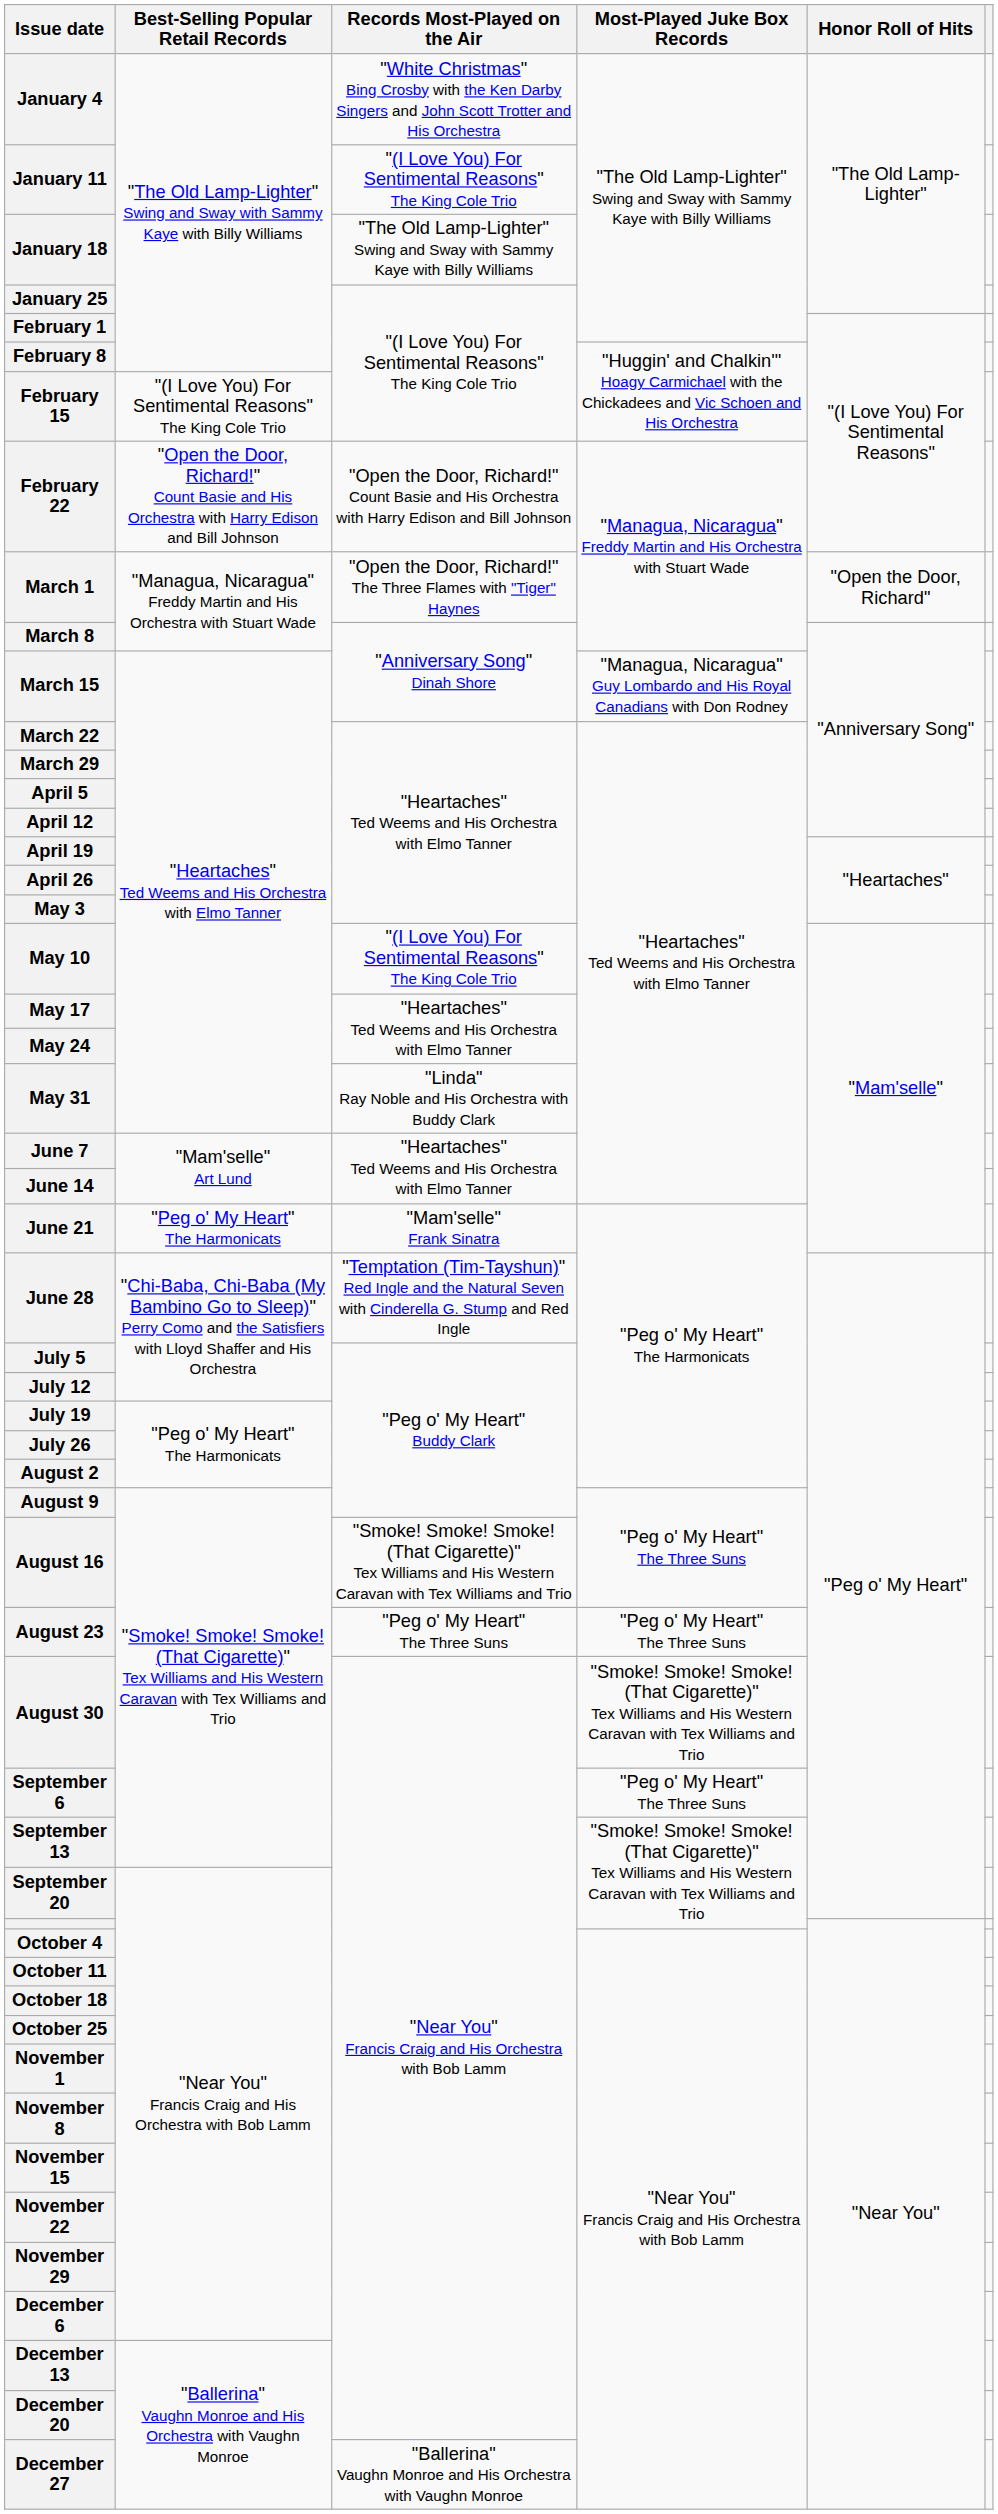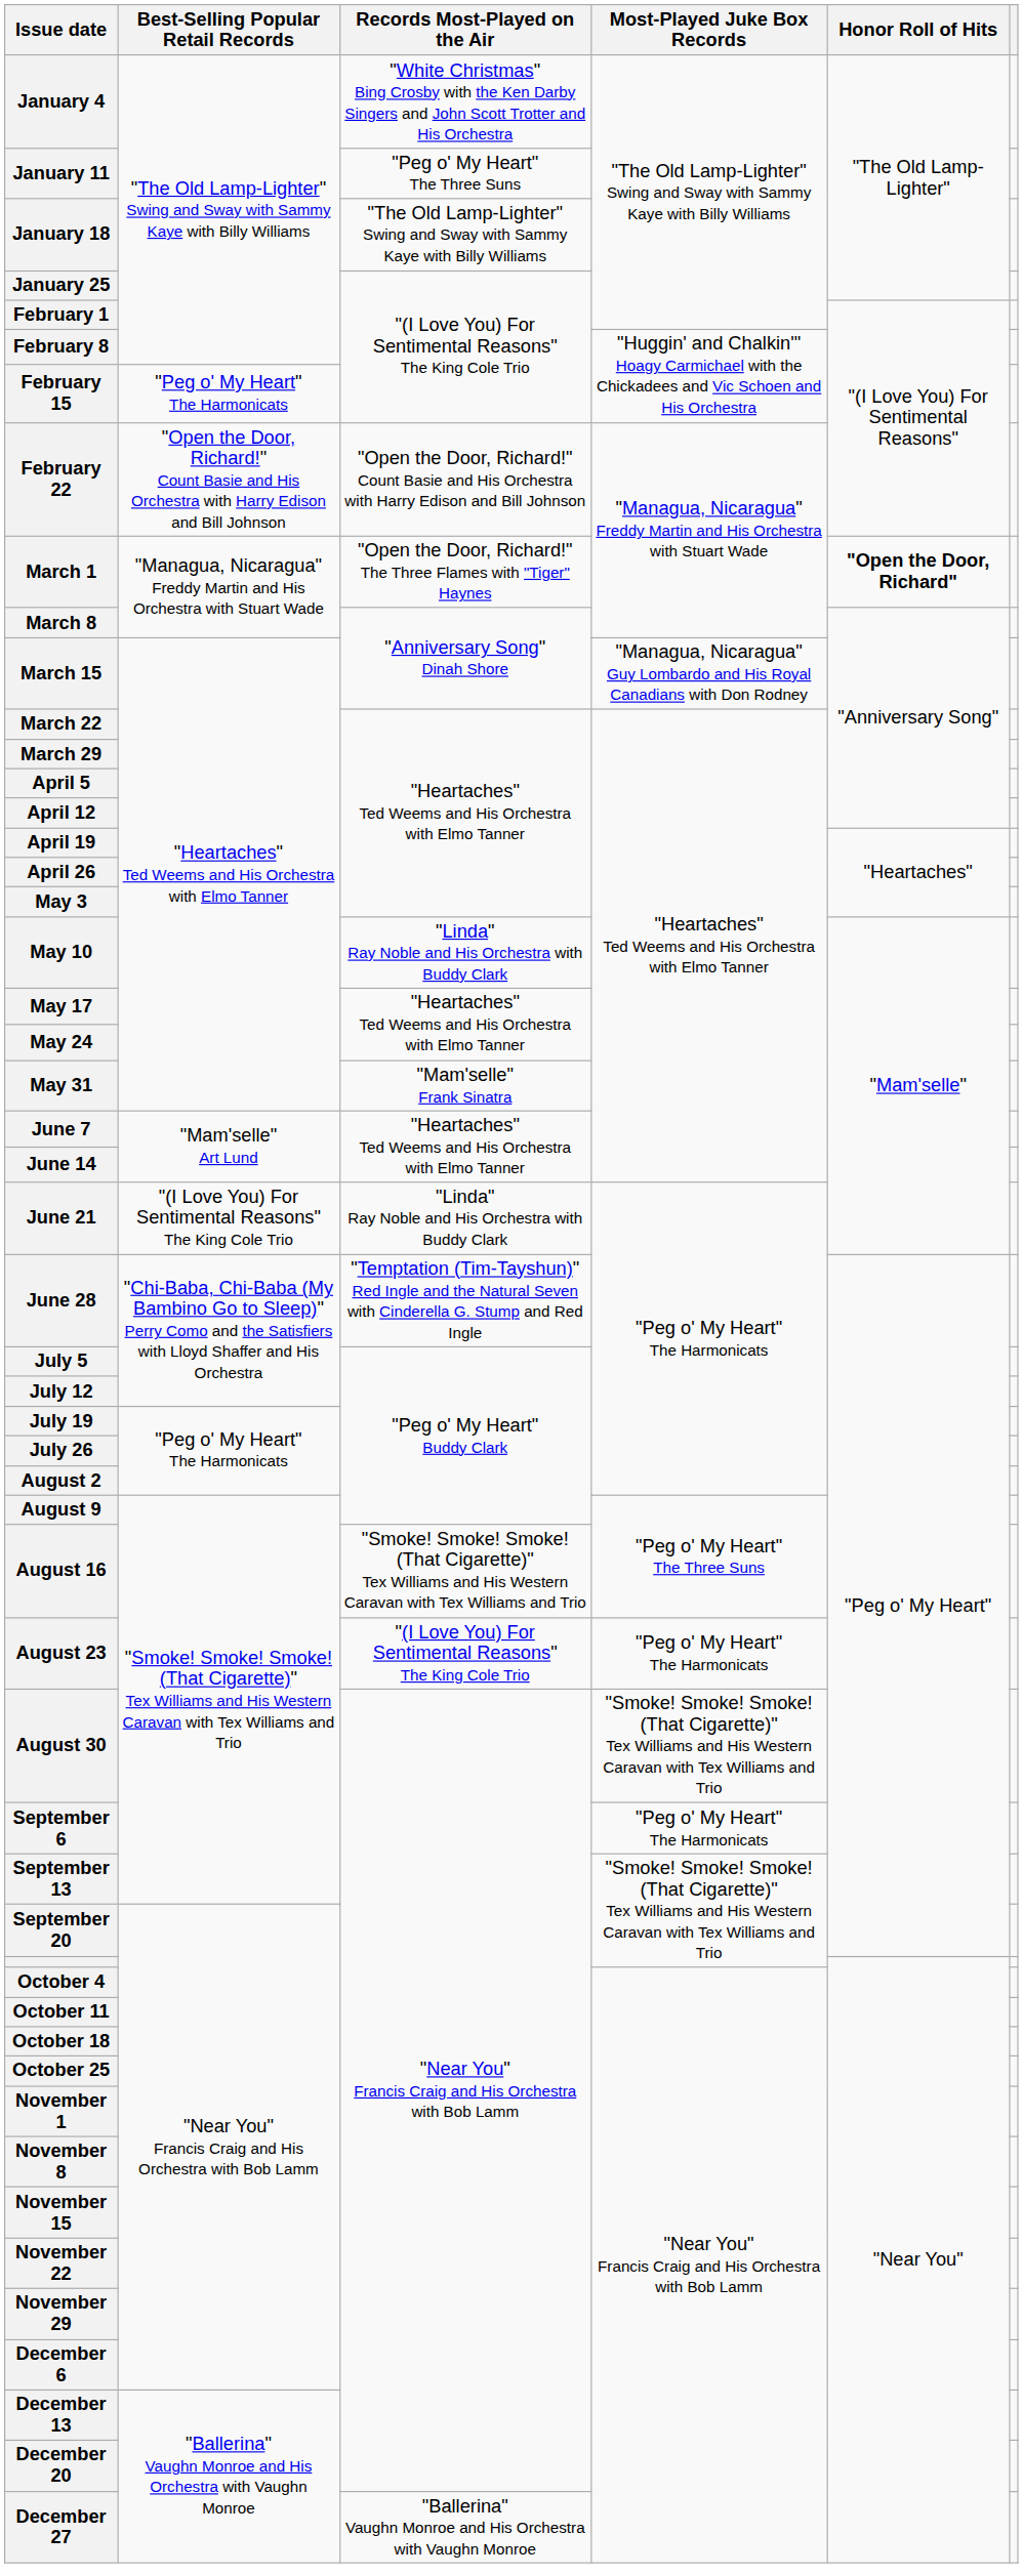 <table class="wikitable plainrowheaders">
 <tr>
 <th>Issue date</th>
 <th>Best-Selling Popular Retail Records</th>
 <th>Records Most-Played on the Air</th>
 <th>Most-Played Juke Box Records</th>
 <th>Honor Roll of Hits</th>
 <th></th>
 </tr>
 <tr>
 <th scope="row">January 4</th>
 <td rowspan="6" style="text-align: center;">"<a href='#'>The Old Lamp-Lighter</a>"<br><small><a href='#'>Swing and Sway with Sammy Kaye</a> with Billy Williams</small></td>
 <td style="text-align: center;">"<a href='#'>White Christmas</a>"<br><small><a href='#'>Bing Crosby</a> with <a href='#'>the Ken Darby Singers</a> and <a href='#'>John Scott Trotter and His Orchestra</a></small></td>
 <td rowspan="5" style="text-align: center;">"The Old Lamp-Lighter"<br><small>Swing and Sway with Sammy Kaye with Billy Williams</small></td>
 <td rowspan="4" style="text-align: center;">"The Old Lamp-Lighter"</td>
 <td style="text-align: center;"></td>
 </tr>
 <tr>
 <th scope="row">January 11</th>
-<td style="text-align: center;">"<a href='#'>(I Love You) For Sentimental Reasons</a>"<br><small><a href='#'>The King Cole Trio</a></small></td>
+<td style="text-align: center;">"Peg o' My Heart"<br><small>The Three Suns</small></td>
 <td style="text-align: center;"></td>
 </tr>
 <tr>
 <th scope="row">January 18</th>
 <td style="text-align: center;">"The Old Lamp-Lighter"<br><small>Swing and Sway with Sammy Kaye with Billy Williams</small></td>
 <td style="text-align: center;"></td>
 </tr>
 <tr>
 <th scope="row">January 25</th>
 <td rowspan="4" style="text-align: center;">"(I Love You) For Sentimental Reasons"<br><small>The King Cole Trio</small></td>
 <td style="text-align: center;"></td>
 </tr>
 <tr>
 <th scope="row">February 1</th>
 <td rowspan="4" style="text-align: center;">"(I Love You) For Sentimental Reasons"</td>
 <td style="text-align: center;"></td>
 </tr>
 <tr>
 <th scope="row">February 8</th>
 <td rowspan="2" style="text-align: center;">"Huggin' and Chalkin'"<br><small><a href='#'>Hoagy Carmichael</a> with the Chickadees and <a href='#'>Vic Schoen and His Orchestra</a></small></td>
 <td style="text-align: center;"></td>
 </tr>
 <tr>
 <th scope="row">February 15</th>
-<td style="text-align: center;">"(I Love You) For Sentimental Reasons"<br><small>The King Cole Trio</small></td>
+<td style="text-align: center;">"<a href='#'>Peg o' My Heart</a>"<br><small><a href='#'>The Harmonicats</a></small></td>
 <td style="text-align: center;"></td>
 </tr>
 <tr>
 <th scope="row">February 22</th>
 <td style="text-align: center;">"<a href='#'>Open the Door, Richard!</a>"<br><small><a href='#'>Count Basie and His Orchestra</a> with <a href='#'>Harry Edison</a> and Bill Johnson</small></td>
 <td style="text-align: center;">"Open the Door, Richard!"<br><small>Count Basie and His Orchestra with Harry Edison and Bill Johnson</small></td>
 <td rowspan="3" style="text-align: center;">"<a href='#'>Managua, Nicaragua</a>"<br><small><a href='#'>Freddy Martin and His Orchestra</a> with Stuart Wade</small></td>
 <td style="text-align: center;"></td>
 </tr>
 <tr>
 <th scope="row">March 1</th>
 <td rowspan="2" style="text-align: center;">"Managua, Nicaragua"<br><small>Freddy Martin and His Orchestra with Stuart Wade</small></td>
 <td style="text-align: center;">"Open the Door, Richard!"<br><small>The Three Flames with <a href='#'>"Tiger" Haynes</a></small></td>
-<td style="text-align: center;">"Open the Door, Richard"</td>
+<td style="text-align: center;"><strong>"Open the Door, Richard"</strong></td>
 <td style="text-align: center;"></td>
 </tr>
 <tr>
 <th scope="row">March 8</th>
 <td rowspan="2" style="text-align: center;">"<a href='#'>Anniversary Song</a>"<br><small><a href='#'>Dinah Shore</a></small></td>
 <td rowspan="6" style="text-align: center;">"Anniversary Song"</td>
 <td style="text-align: center;"></td>
 </tr>
 <tr>
 <th scope="row">March 15</th>
 <td rowspan="12" style="text-align: center;">"<a href='#'>Heartaches</a>"<br><small><a href='#'>Ted Weems and His Orchestra</a> with <a href='#'>Elmo Tanner</a></small></td>
 <td style="text-align: center;">"Managua, Nicaragua"<br><small><a href='#'>Guy Lombardo and His Royal Canadians</a> with Don Rodney</small></td>
 <td style="text-align: center;"></td>
 </tr>
 <tr>
 <th scope="row">March 22</th>
 <td rowspan="7" style="text-align: center;">"Heartaches"<br><small>Ted Weems and His Orchestra with Elmo Tanner</small></td>
 <td rowspan="13" style="text-align: center;">"Heartaches"<br><small>Ted Weems and His Orchestra with Elmo Tanner</small></td>
 <td style="text-align: center;"></td>
 </tr>
 <tr>
 <th scope="row">March 29</th>
 <td style="text-align: center;"></td>
 </tr>
 <tr>
 <th scope="row">April 5</th>
 <td style="text-align: center;"></td>
 </tr>
 <tr>
 <th scope="row">April 12</th>
 <td style="text-align: center;"></td>
 </tr>
 <tr>
 <th scope="row">April 19</th>
 <td rowspan="3" style="text-align: center;">"Heartaches"</td>
 <td style="text-align: center;"></td>
 </tr>
 <tr>
 <th scope="row">April 26</th>
 <td style="text-align: center;"></td>
 </tr>
 <tr>
 <th scope="row">May 3</th>
 <td style="text-align: center;"></td>
 </tr>
 <tr>
 <th scope="row">May 10</th>
-<td style="text-align: center;">"<a href='#'>(I Love You) For Sentimental Reasons</a>"<br><small><a href='#'>The King Cole Trio</a></small></td>
+<td style="text-align: center;">"<a href='#'>Linda</a>"<br><small><a href='#'>Ray Noble and His Orchestra</a> with <a href='#'>Buddy Clark</a></small></td>
 <td rowspan="7" style="text-align: center;">"<a href='#'>Mam'selle</a>"</td>
 <td style="text-align: center;"></td>
 </tr>
 <tr>
 <th scope="row">May 17</th>
 <td rowspan="2" style="text-align: center;">"Heartaches"<br><small>Ted Weems and His Orchestra with Elmo Tanner</small></td>
 <td style="text-align: center;"></td>
 </tr>
 <tr>
 <th scope="row">May 24</th>
 <td style="text-align: center;"></td>
 </tr>
 <tr>
 <th scope="row">May 31</th>
-<td style="text-align: center;">"Linda"<br><small>Ray Noble and His Orchestra with Buddy Clark</small></td>
+<td style="text-align: center;">"Mam'selle"<br><small><a href='#'>Frank Sinatra</a></small></td>
 <td style="text-align: center;"></td>
 </tr>
 <tr>
 <th scope="row">June 7</th>
 <td rowspan="2" style="text-align: center;">"Mam'selle"<br><small><a href='#'>Art Lund</a></small></td>
 <td rowspan="2" style="text-align: center;">"Heartaches"<br><small>Ted Weems and His Orchestra with Elmo Tanner</small></td>
 <td style="text-align: center;"></td>
 </tr>
 <tr>
 <th scope="row">June 14</th>
 <td style="text-align: center;"></td>
 </tr>
 <tr>
 <th scope="row">June 21</th>
-<td style="text-align: center;">"<a href='#'>Peg o' My Heart</a>"<br><small><a href='#'>The Harmonicats</a></small></td>
-<td style="text-align: center;">"Mam'selle"<br><small><a href='#'>Frank Sinatra</a></small></td>
+<td style="text-align: center;">"(I Love You) For Sentimental Reasons"<br><small>The King Cole Trio</small></td>
+<td style="text-align: center;">"Linda"<br><small>Ray Noble and His Orchestra with Buddy Clark</small></td>
 <td rowspan="7" style="text-align: center;">"Peg o' My Heart"<br><small>The Harmonicats</small></td>
 <td style="text-align: center;"></td>
 </tr>
 <tr>
 <th scope="row">June 28</th>
 <td rowspan="3" style="text-align: center;">"<a href='#'>Chi-Baba, Chi-Baba (My Bambino Go to Sleep)</a>"<br><small><a href='#'>Perry Como</a> and <a href='#'>the Satisfiers</a> with Lloyd Shaffer and His Orchestra</small></td>
 <td style="text-align: center;">"<a href='#'>Temptation (Tim-Tayshun)</a>"<br><small><a href='#'>Red Ingle and the Natural Seven</a> with <a href='#'>Cinderella G. Stump</a> and Red Ingle</small></td>
 <td rowspan="13" style="text-align: center;">"Peg o' My Heart"</td>
 <td style="text-align: center;"></td>
 </tr>
 <tr>
 <th scope="row">July 5</th>
 <td rowspan="6" style="text-align: center;">"Peg o' My Heart"<br><small><a href='#'>Buddy Clark</a></small></td>
 <td style="text-align: center;"></td>
 </tr>
 <tr>
 <th scope="row">July 12</th>
 <td style="text-align: center;"></td>
 </tr>
 <tr>
 <th scope="row">July 19</th>
 <td rowspan="3" style="text-align: center;">"Peg o' My Heart"<br><small>The Harmonicats</small></td>
 <td style="text-align: center;"></td>
 </tr>
 <tr>
 <th scope="row">July 26</th>
 <td style="text-align: center;"></td>
 </tr>
 <tr>
 <th scope="row">August 2</th>
 <td style="text-align: center;"></td>
 </tr>
 <tr>
 <th scope="row">August 9</th>
 <td rowspan="6" style="text-align: center;">"<a href='#'>Smoke! Smoke! Smoke! (That Cigarette)</a>"<br><small><a href='#'>Tex Williams and His Western Caravan</a> with Tex Williams and Trio</small></td>
 <td rowspan="2" style="text-align: center;">"Peg o' My Heart"<br><small><a href='#'>The Three Suns</a></small></td>
 <td style="text-align: center;"></td>
 </tr>
 <tr>
 <th scope="row">August 16</th>
 <td style="text-align: center;">"Smoke! Smoke! Smoke! (That Cigarette)"<br><small>Tex Williams and His Western Caravan with Tex Williams and Trio</small></td>
 <td style="text-align: center;"></td>
 </tr>
 <tr>
 <th scope="row">August 23</th>
-<td style="text-align: center;">"Peg o' My Heart"<br><small>The Three Suns</small></td>
-<td style="text-align: center;">"Peg o' My Heart"<br><small>The Three Suns</small></td>
+<td style="text-align: center;">"<a href='#'>(I Love You) For Sentimental Reasons</a>"<br><small><a href='#'>The King Cole Trio</a></small></td>
+<td style="text-align: center;">"Peg o' My Heart"<br><small>The Harmonicats</small></td>
 <td style="text-align: center;"></td>
 </tr>
 <tr>
 <th scope="row">August 30</th>
 <td rowspan="17" style="text-align: center;">"<a href='#'>Near You</a>"<br><small><a href='#'>Francis Craig and His Orchestra</a> with Bob Lamm</small></td>
 <td style="text-align: center;">"Smoke! Smoke! Smoke! (That Cigarette)"<br><small>Tex Williams and His Western Caravan with Tex Williams and Trio</small></td>
 <td style="text-align: center;"></td>
 </tr>
 <tr>
 <th scope="row">September 6</th>
-<td style="text-align: center;">"Peg o' My Heart"<br><small>The Three Suns</small></td>
+<td style="text-align: center;">"Peg o' My Heart"<br><small>The Harmonicats</small></td>
 <td style="text-align: center;"></td>
 </tr>
 <tr>
 <th scope="row">September 13</th>
 <td rowspan="3" style="text-align: center;">"Smoke! Smoke! Smoke! (That Cigarette)"<br><small>Tex Williams and His Western Caravan with Tex Williams and Trio</small></td>
 <td style="text-align: center;"></td>
 </tr>
 <tr>
 <th scope="row">September 20</th>
 <td rowspan="12" style="text-align: center;">"Near You"<br><small>Francis Craig and His Orchestra with Bob Lamm</small></td>
 <td style="text-align: center;"></td>
 </tr>
 <tr>
 <th scope="row"></th>
 <td rowspan="14" style="text-align: center;">"Near You"</td>
 <td style="text-align: center;"></td>
 </tr>
 <tr>
 <th scope="row">October 4</th>
 <td rowspan="13" style="text-align: center;">"Near You"<br><small>Francis Craig and His Orchestra with Bob Lamm</small></td>
 <td style="text-align: center;"></td>
 </tr>
 <tr>
 <th scope="row">October 11</th>
 <td style="text-align: center;"></td>
 </tr>
 <tr>
 <th scope="row">October 18</th>
 <td style="text-align: center;"></td>
 </tr>
 <tr>
 <th scope="row">October 25</th>
 <td style="text-align: center;"></td>
 </tr>
 <tr>
 <th scope="row">November 1</th>
 <td style="text-align: center;"></td>
 </tr>
 <tr>
 <th scope="row">November 8</th>
 <td style="text-align: center;"></td>
 </tr>
 <tr>
 <th scope="row">November 15</th>
 <td style="text-align: center;"></td>
 </tr>
 <tr>
 <th scope="row">November 22</th>
 <td style="text-align: center;"></td>
 </tr>
 <tr>
 <th scope="row">November 29</th>
 <td style="text-align: center;"></td>
 </tr>
 <tr>
 <th scope="row">December 6</th>
 <td style="text-align: center;"></td>
 </tr>
 <tr>
 <th scope="row">December 13</th>
 <td rowspan="3" style="text-align: center;">"<a href='#'>Ballerina</a>"<br><small><a href='#'>Vaughn Monroe and His Orchestra</a> with Vaughn Monroe</small></td>
 <td style="text-align: center;"></td>
 </tr>
 <tr>
 <th scope="row">December 20</th>
 <td style="text-align: center;"></td>
 </tr>
 <tr>
 <th scope="row">December 27</th>
 <td style="text-align: center;">"Ballerina"<br><small>Vaughn Monroe and His Orchestra with Vaughn Monroe</small></td>
 <td style="text-align: center;"></td>
 </tr>
 </table>
